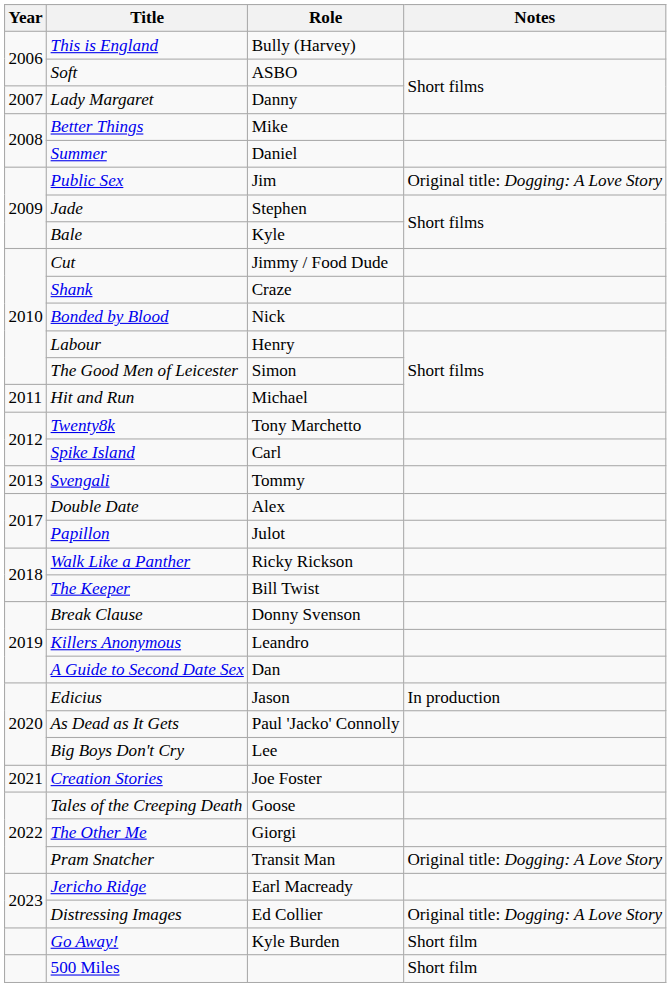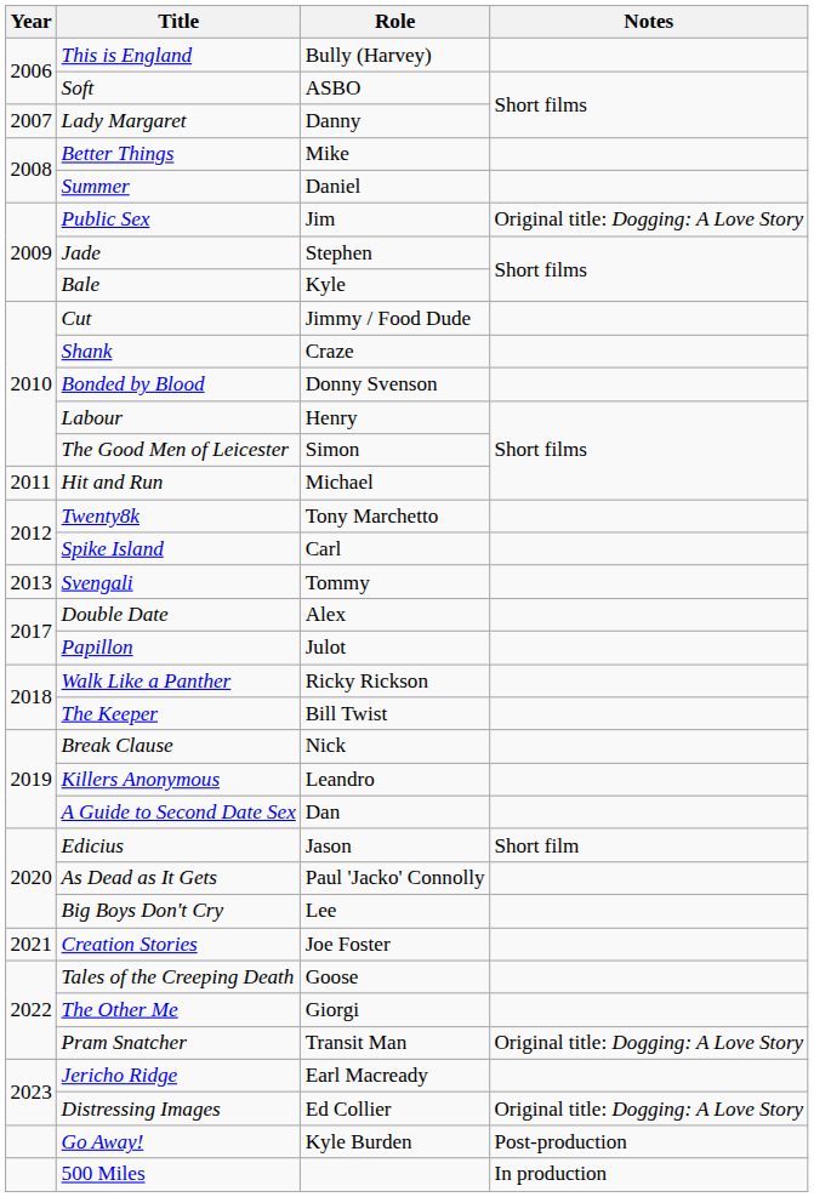 <table class="wikitable sortable">
 <tr>
 <th>Year</th>
 <th>Title</th>
 <th>Role</th>
 <th class = "unsortable">Notes</th>
 </tr>
 <tr>
 <td rowspan="2">2006</td>
 <td><em><a href='#'>This is England</a></em></td>
 <td>Bully (Harvey)</td>
 <td></td>
 </tr>
 <tr>
 <td><em>Soft</em></td>
 <td>ASBO</td>
 <td rowspan="2">Short films</td>
 </tr>
 <tr>
 <td>2007</td>
 <td><em>Lady Margaret</em></td>
 <td>Danny</td>
 </tr>
 <tr>
 <td rowspan="2">2008</td>
 <td><em><a href='#'>Better Things</a></em></td>
 <td>Mike</td>
 <td></td>
 </tr>
 <tr>
 <td><em><a href='#'>Summer</a></em></td>
 <td>Daniel</td>
 <td></td>
 </tr>
 <tr>
 <td rowspan="3">2009</td>
 <td><em><a href='#'>Public Sex</a></em></td>
 <td>Jim</td>
 <td>Original title: <em>Dogging: A Love Story</em></td>
 </tr>
 <tr>
 <td><em>Jade</em></td>
 <td>Stephen</td>
 <td rowspan="2">Short films</td>
 </tr>
 <tr>
 <td><em>Bale</em></td>
 <td>Kyle</td>
 </tr>
 <tr>
 <td rowspan="5">2010</td>
 <td><em>Cut</em></td>
 <td>Jimmy / Food Dude</td>
 <td></td>
 </tr>
 <tr>
 <td><em><a href='#'>Shank</a></em></td>
 <td>Craze</td>
 <td></td>
 </tr>
 <tr>
 <td><em><a href='#'>Bonded by Blood</a></em></td>
-<td>Nick</td>
+<td>Donny Svenson</td>
 <td></td>
 </tr>
 <tr>
 <td><em>Labour</em></td>
 <td>Henry</td>
 <td rowspan="3">Short films</td>
 </tr>
 <tr>
 <td><em>The Good Men of Leicester</em></td>
 <td>Simon</td>
 </tr>
 <tr>
 <td>2011</td>
 <td><em>Hit and Run</em></td>
 <td>Michael</td>
 </tr>
 <tr>
 <td rowspan="2">2012</td>
 <td><em><a href='#'>Twenty8k</a></em></td>
 <td>Tony Marchetto</td>
 <td></td>
 </tr>
 <tr>
 <td><em><a href='#'>Spike Island</a></em></td>
 <td>Carl</td>
 <td></td>
 </tr>
 <tr>
 <td>2013</td>
 <td><em><a href='#'>Svengali</a></em></td>
 <td>Tommy</td>
 <td></td>
 </tr>
 <tr>
 <td rowspan="2">2017</td>
 <td><em>Double Date</em> </td>
 <td>Alex</td>
 <td></td>
 </tr>
 <tr>
 <td><em><a href='#'>Papillon</a></em> </td>
 <td>Julot</td>
 <td></td>
 </tr>
 <tr>
 <td rowspan="2">2018</td>
 <td><em><a href='#'>Walk Like a Panther</a></em></td>
 <td>Ricky Rickson</td>
 <td></td>
 </tr>
 <tr>
 <td><em><a href='#'>The Keeper</a></em></td>
 <td>Bill Twist</td>
 <td></td>
 </tr>
 <tr>
 <td rowspan="3">2019</td>
 <td><em>Break Clause</em></td>
-<td>Donny Svenson</td>
+<td>Nick</td>
 <td></td>
 </tr>
 <tr>
 <td><em><a href='#'>Killers Anonymous</a></em></td>
 <td>Leandro</td>
 <td></td>
 </tr>
 <tr>
 <td><em><a href='#'>A Guide to Second Date Sex</a></em></td>
 <td>Dan</td>
 <td></td>
 </tr>
 <tr>
 <td rowspan="3">2020</td>
 <td><em>Edicius</em></td>
 <td>Jason</td>
-<td>In production</td>
+<td>Short film</td>
 </tr>
 <tr>
 <td><em>As Dead as It Gets</em></td>
 <td>Paul 'Jacko' Connolly</td>
 <td></td>
 </tr>
 <tr>
 <td><em>Big Boys Don't Cry</em></td>
 <td>Lee</td>
 <td></td>
 </tr>
 <tr>
 <td>2021</td>
 <td><em><a href='#'>Creation Stories</a></em></td>
 <td>Joe Foster</td>
 <td></td>
 </tr>
 <tr>
 <td rowspan="3">2022</td>
 <td><em>Tales of the Creeping Death</em></td>
 <td>Goose</td>
 <td></td>
 </tr>
 <tr>
 <td><em><a href='#'>The Other Me</a></em></td>
 <td>Giorgi</td>
 <td></td>
 </tr>
 <tr>
 <td><em>Pram Snatcher</em></td>
 <td>Transit Man</td>
 <td>Original title: <em>Dogging: A Love Story</em></td>
 </tr>
 <tr>
 <td rowspan="2">2023</td>
 <td><em><a href='#'>Jericho Ridge</a></em></td>
 <td>Earl Macready</td>
 <td></td>
 </tr>
 <tr>
 <td><em>Distressing Images</em></td>
 <td>Ed Collier</td>
 <td>Original title: <em>Dogging: A Love Story</em></td>
 </tr>
 <tr>
 <td></td>
 <td><em><a href='#'>Go Away!</a></td>
 <td>Kyle Burden</td>
-<td>Short film</td>
+<td>Post-production</td>
 </tr>
 <tr>
 <td></td>
 <td></em><a href='#'>500 Miles</a><em></td>
 <td></td>
-<td>Short film</td>
+<td>In production</td>
 </tr>
 </table>
